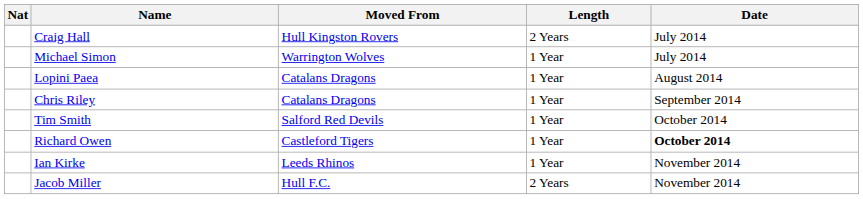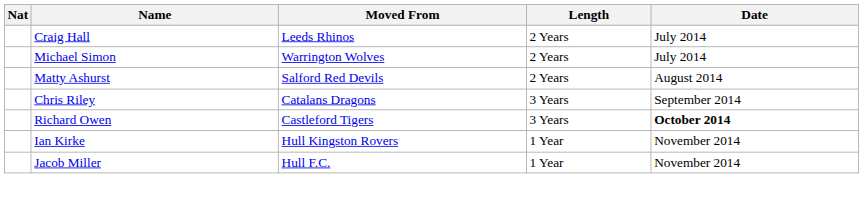 <table class="wikitable"  style="width:65%; text-align=center; background:white;">
 <tr style="background:#d0d0d0;">
 <th>Nat</th>
 <th width=30%>Name</th>
 <th width=30%>Moved From</th>
 <th width=15%>Length</th>
 <th width=30%>Date</th>
 </tr>
 <tr>
 <td></td>
 <td><a href='#'>Craig Hall</a></td>
-<td><a href='#'>Hull Kingston Rovers</a></td>
+<td><a href='#'>Leeds Rhinos</a></td>
 <td>2 Years</td>
 <td>July 2014</td>
 </tr>
 <tr>
 <td></td>
 <td><a href='#'>Michael Simon</a></td>
 <td><a href='#'>Warrington Wolves</a></td>
-<td>1 Year</td>
+<td>2 Years</td>
 <td>July 2014</td>
 </tr>
 <tr>
 <td></td>
-<td><a href='#'>Lopini Paea</a></td>
-<td><a href='#'>Catalans Dragons</a></td>
-<td>1 Year</td>
+<td><a href='#'>Matty Ashurst</a></td>
+<td><a href='#'>Salford Red Devils</a></td>
+<td>2 Years</td>
 <td>August 2014</td>
 </tr>
 <tr>
 <td></td>
 <td><a href='#'>Chris Riley</a></td>
 <td><a href='#'>Catalans Dragons</a></td>
-<td>1 Year</td>
+<td>3 Years</td>
 <td>September 2014</td>
-</tr>
-<tr>
-<td></td>
-<td><a href='#'>Tim Smith</a></td>
-<td><a href='#'>Salford Red Devils</a></td>
-<td>1 Year</td>
-<td>October 2014</td>
 </tr>
 <tr>
 <td></td>
 <td><a href='#'>Richard Owen</a></td>
 <td><a href='#'>Castleford Tigers</a></td>
-<td>1 Year</td>
+<td>3 Years</td>
 <td><strong>October 2014</strong></td>
 </tr>
 <tr>
 <td></td>
 <td><a href='#'>Ian Kirke</a></td>
-<td><a href='#'>Leeds Rhinos</a></td>
+<td><a href='#'>Hull Kingston Rovers</a></td>
 <td>1 Year</td>
 <td>November 2014</td>
 </tr>
 <tr>
 <td></td>
 <td><a href='#'>Jacob Miller</a></td>
 <td><a href='#'>Hull F.C.</a></td>
-<td>2 Years</td>
+<td>1 Year</td>
 <td>November 2014</td>
 </tr>
 </table>
